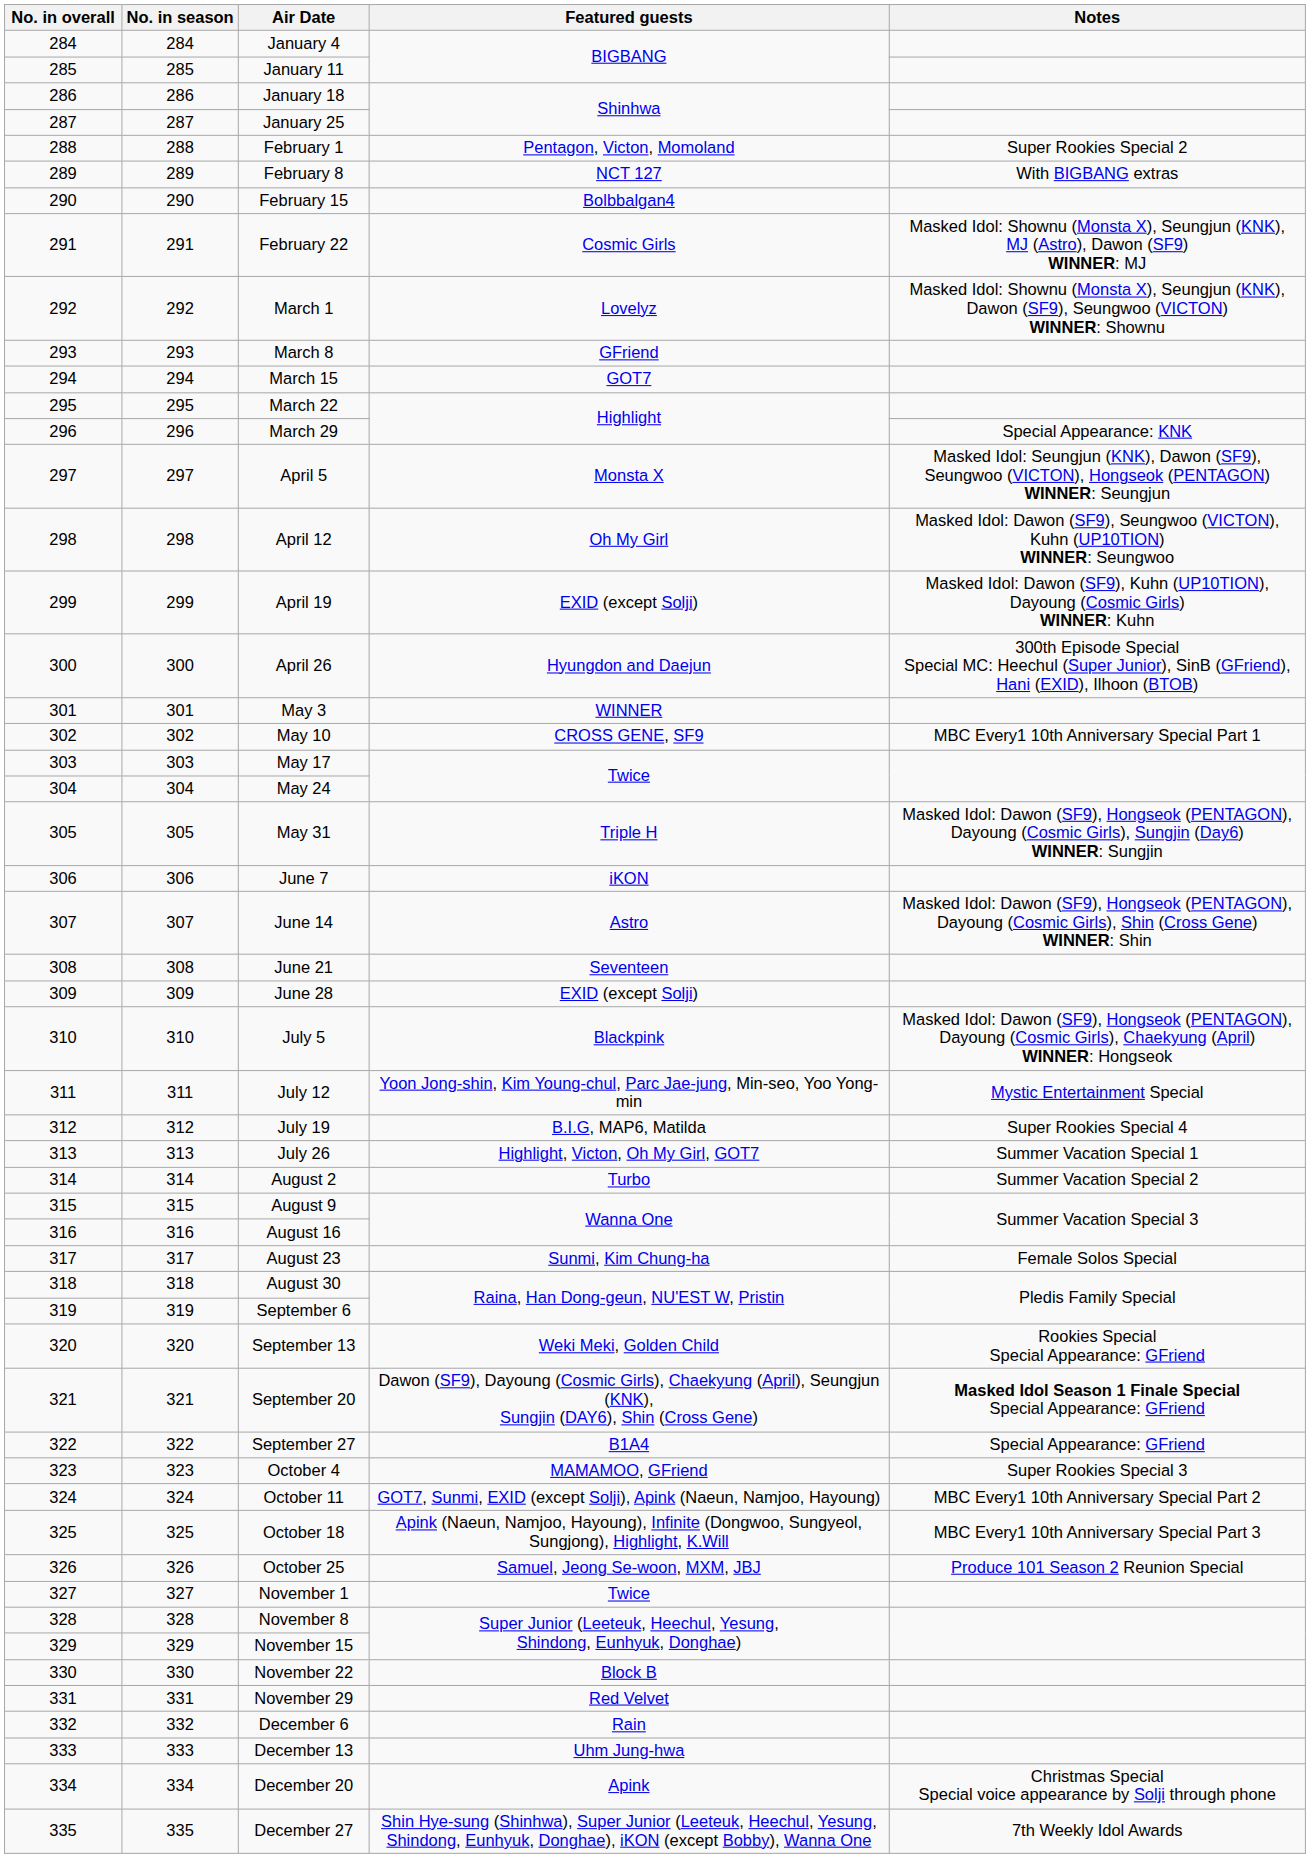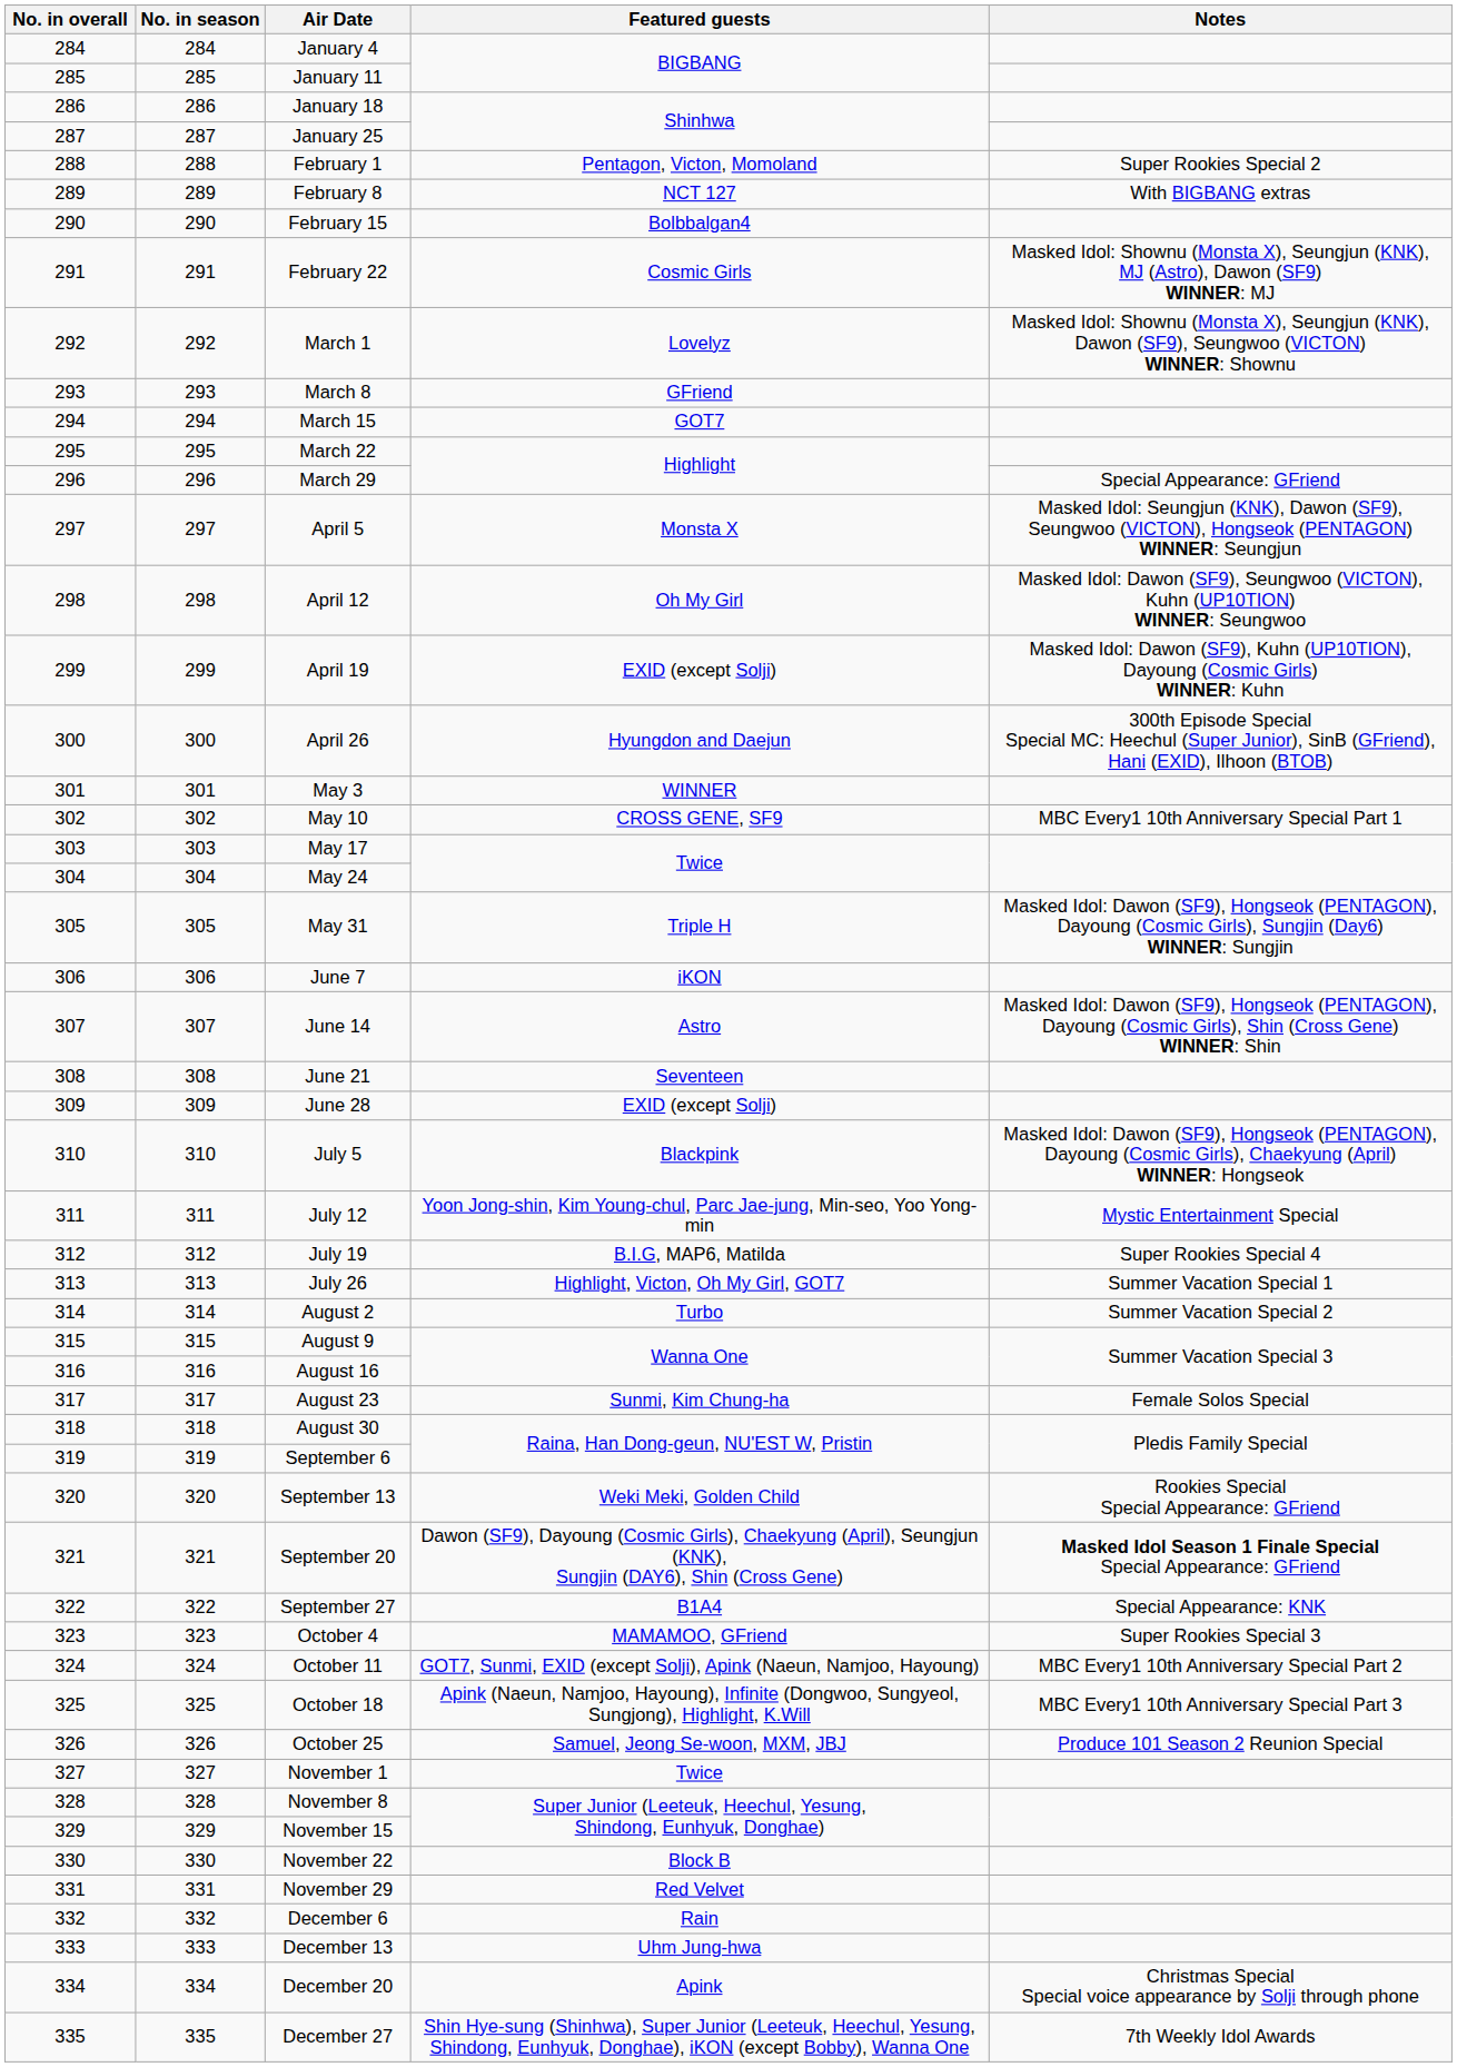 <table class="wikitable" style="text-align:center; width:100%">
 <tr>
 <th width="9%">No. in overall</th>
 <th width="9%">No. in season</th>
 <th width="10%">Air Date</th>
 <th width="40%">Featured guests</th>
 <th width="32%">Notes</th>
 </tr>
 <tr>
 <td>284</td>
 <td>284</td>
 <td>January 4</td>
 <td rowspan="2"><a href='#'>BIGBANG</a></td>
 <td></td>
 </tr>
 <tr>
 <td>285</td>
 <td>285</td>
 <td>January 11</td>
 <td></td>
 </tr>
 <tr>
 <td>286</td>
 <td>286</td>
 <td>January 18</td>
 <td rowspan="2"><a href='#'>Shinhwa</a></td>
 <td></td>
 </tr>
 <tr>
 <td>287</td>
 <td>287</td>
 <td>January 25</td>
 <td></td>
 </tr>
 <tr>
 <td>288</td>
 <td>288</td>
 <td>February 1</td>
 <td><a href='#'>Pentagon</a>, <a href='#'>Victon</a>, <a href='#'>Momoland</a></td>
 <td>Super Rookies Special 2</td>
 </tr>
 <tr>
 <td>289</td>
 <td>289</td>
 <td>February 8</td>
 <td><a href='#'>NCT 127</a></td>
 <td>With <a href='#'>BIGBANG</a> extras</td>
 </tr>
 <tr>
 <td>290</td>
 <td>290</td>
 <td>February 15</td>
 <td><a href='#'>Bolbbalgan4</a></td>
 <td></td>
 </tr>
 <tr>
 <td>291</td>
 <td>291</td>
 <td>February 22</td>
 <td><a href='#'>Cosmic Girls</a></td>
 <td>Masked Idol: Shownu (<a href='#'>Monsta X</a>), Seungjun (<a href='#'>KNK</a>), <br><a href='#'>MJ</a>  (<a href='#'>Astro</a>), Dawon (<a href='#'>SF9</a>) <br><strong>WINNER</strong>: MJ</td>
 </tr>
 <tr>
 <td>292</td>
 <td>292</td>
 <td>March 1</td>
 <td><a href='#'>Lovelyz</a></td>
 <td>Masked Idol: Shownu (<a href='#'>Monsta X</a>), Seungjun (<a href='#'>KNK</a>), <br>Dawon (<a href='#'>SF9</a>), Seungwoo (<a href='#'>VICTON</a>) <br><strong>WINNER</strong>: Shownu</td>
 </tr>
 <tr>
 <td>293</td>
 <td>293</td>
 <td>March 8</td>
 <td><a href='#'>GFriend</a></td>
 <td></td>
 </tr>
 <tr>
 <td>294</td>
 <td>294</td>
 <td>March 15</td>
 <td><a href='#'>GOT7</a></td>
 <td></td>
 </tr>
 <tr>
 <td>295</td>
 <td>295</td>
 <td>March 22</td>
 <td rowspan="2"><a href='#'>Highlight</a></td>
 <td></td>
 </tr>
 <tr>
 <td>296</td>
 <td>296</td>
 <td>March 29</td>
-<td>Special Appearance: <a href='#'>KNK</a></td>
+<td>Special Appearance: <a href='#'>GFriend</a></td>
 </tr>
 <tr>
 <td>297</td>
 <td>297</td>
 <td>April 5</td>
 <td><a href='#'>Monsta X</a></td>
 <td>Masked Idol: Seungjun (<a href='#'>KNK</a>), Dawon (<a href='#'>SF9</a>), <br>Seungwoo (<a href='#'>VICTON</a>), <a href='#'>Hongseok</a> (<a href='#'>PENTAGON</a>) <br><strong>WINNER</strong>: Seungjun</td>
 </tr>
 <tr>
 <td>298</td>
 <td>298</td>
 <td>April 12</td>
 <td><a href='#'>Oh My Girl</a></td>
 <td>Masked Idol: Dawon (<a href='#'>SF9</a>), Seungwoo (<a href='#'>VICTON</a>), <br>Kuhn (<a href='#'>UP10TION</a>) <br> <strong>WINNER</strong>: Seungwoo</td>
 </tr>
 <tr>
 <td>299</td>
 <td>299</td>
 <td>April 19</td>
 <td><a href='#'>EXID</a> (except <a href='#'>Solji</a>)</td>
 <td>Masked Idol: Dawon (<a href='#'>SF9</a>), Kuhn (<a href='#'>UP10TION</a>), <br>Dayoung (<a href='#'>Cosmic Girls</a>) <br> <strong>WINNER</strong>: Kuhn</td>
 </tr>
 <tr>
 <td>300</td>
 <td>300</td>
 <td>April 26</td>
 <td><a href='#'>Hyungdon and Daejun</a></td>
 <td>300th Episode Special<br>Special MC: Heechul (<a href='#'>Super Junior</a>), SinB (<a href='#'>GFriend</a>), <br><a href='#'>Hani</a> (<a href='#'>EXID</a>), Ilhoon (<a href='#'>BTOB</a>)</td>
 </tr>
 <tr>
 <td>301</td>
 <td>301</td>
 <td>May 3</td>
 <td><a href='#'>WINNER</a></td>
 <td></td>
 </tr>
 <tr>
 <td>302</td>
 <td>302</td>
 <td>May 10</td>
 <td><a href='#'>CROSS GENE</a>, <a href='#'>SF9</a></td>
 <td>MBC Every1 10th Anniversary Special Part 1</td>
 </tr>
 <tr>
 <td>303</td>
 <td>303</td>
 <td>May 17</td>
 <td rowspan="2"><a href='#'>Twice</a></td>
 <td rowspan="2"></td>
 </tr>
 <tr>
 <td>304</td>
 <td>304</td>
 <td>May 24</td>
 </tr>
 <tr>
 <td>305</td>
 <td>305</td>
 <td>May 31</td>
 <td><a href='#'>Triple H</a></td>
 <td>Masked Idol: Dawon (<a href='#'>SF9</a>), <a href='#'>Hongseok</a> (<a href='#'>PENTAGON</a>), <br>Dayoung (<a href='#'>Cosmic Girls</a>), <a href='#'>Sungjin</a> (<a href='#'>Day6</a>) <br> <strong>WINNER</strong>: Sungjin</td>
 </tr>
 <tr>
 <td>306</td>
 <td>306</td>
 <td>June 7</td>
 <td><a href='#'>iKON</a></td>
 <td></td>
 </tr>
 <tr>
 <td>307</td>
 <td>307</td>
 <td>June 14</td>
 <td><a href='#'>Astro</a></td>
 <td>Masked Idol: Dawon (<a href='#'>SF9</a>), <a href='#'>Hongseok</a> (<a href='#'>PENTAGON</a>), <br>Dayoung (<a href='#'>Cosmic Girls</a>), <a href='#'>Shin</a> (<a href='#'>Cross Gene</a>)  <br> <strong>WINNER</strong>: Shin</td>
 </tr>
 <tr>
 <td>308</td>
 <td>308</td>
 <td>June 21</td>
 <td><a href='#'>Seventeen</a></td>
 <td></td>
 </tr>
 <tr>
 <td>309</td>
 <td>309</td>
 <td>June 28</td>
 <td><a href='#'>EXID</a> (except <a href='#'>Solji</a>)</td>
 <td></td>
 </tr>
 <tr>
 <td>310</td>
 <td>310</td>
 <td>July 5</td>
 <td><a href='#'>Blackpink</a></td>
 <td>Masked Idol: Dawon (<a href='#'>SF9</a>), <a href='#'>Hongseok</a> (<a href='#'>PENTAGON</a>), <br>Dayoung (<a href='#'>Cosmic Girls</a>), <a href='#'>Chaekyung</a> (<a href='#'>April</a>)  <br> <strong>WINNER</strong>: Hongseok</td>
 </tr>
 <tr>
 <td>311</td>
 <td>311</td>
 <td>July 12</td>
 <td><a href='#'>Yoon Jong-shin</a>, <a href='#'>Kim Young-chul</a>, <a href='#'>Parc Jae-jung</a>, Min-seo, Yoo Yong-min</td>
 <td><a href='#'>Mystic Entertainment</a> Special</td>
 </tr>
 <tr>
 <td>312</td>
 <td>312</td>
 <td>July 19</td>
 <td><a href='#'>B.I.G</a>, MAP6, Matilda</td>
 <td>Super Rookies Special 4</td>
 </tr>
 <tr>
 <td>313</td>
 <td>313</td>
 <td>July 26</td>
 <td><a href='#'>Highlight</a>, <a href='#'>Victon</a>, <a href='#'>Oh My Girl</a>, <a href='#'>GOT7</a></td>
 <td>Summer Vacation Special 1</td>
 </tr>
 <tr>
 <td>314</td>
 <td>314</td>
 <td>August 2</td>
 <td><a href='#'>Turbo</a></td>
 <td>Summer Vacation Special 2</td>
 </tr>
 <tr>
 <td>315</td>
 <td>315</td>
 <td>August 9</td>
 <td rowspan="2"><a href='#'>Wanna One</a></td>
 <td rowspan="2">Summer Vacation Special 3</td>
 </tr>
 <tr>
 <td>316</td>
 <td>316</td>
 <td>August 16</td>
 </tr>
 <tr>
 <td>317</td>
 <td>317</td>
 <td>August 23</td>
 <td><a href='#'>Sunmi</a>, <a href='#'>Kim Chung-ha</a></td>
 <td>Female Solos Special</td>
 </tr>
 <tr>
 <td>318</td>
 <td>318</td>
 <td>August 30</td>
 <td rowspan="2"><a href='#'>Raina</a>, <a href='#'>Han Dong-geun</a>, <a href='#'>NU'EST W</a>, <a href='#'>Pristin</a></td>
 <td rowspan="2">Pledis Family Special</td>
 </tr>
 <tr>
 <td>319</td>
 <td>319</td>
 <td>September 6</td>
 </tr>
 <tr>
 <td>320</td>
 <td>320</td>
 <td>September 13</td>
 <td><a href='#'>Weki Meki</a>, <a href='#'>Golden Child</a></td>
 <td>Rookies Special <br>Special Appearance: <a href='#'>GFriend</a></td>
 </tr>
 <tr>
 <td>321</td>
 <td>321</td>
 <td>September 20</td>
 <td>Dawon (<a href='#'>SF9</a>), Dayoung (<a href='#'>Cosmic Girls</a>), <a href='#'>Chaekyung</a> (<a href='#'>April</a>), Seungjun (<a href='#'>KNK</a>), <br><a href='#'>Sungjin</a> (<a href='#'>DAY6</a>), <a href='#'>Shin</a> (<a href='#'>Cross Gene</a>)</td>
 <td><strong>Masked Idol Season 1 Finale Special</strong> <br>Special Appearance: <a href='#'>GFriend</a></td>
 </tr>
 <tr>
 <td>322</td>
 <td>322</td>
 <td>September 27</td>
 <td><a href='#'>B1A4</a></td>
-<td>Special Appearance: <a href='#'>GFriend</a></td>
+<td>Special Appearance: <a href='#'>KNK</a></td>
 </tr>
 <tr>
 <td>323</td>
 <td>323</td>
 <td>October 4</td>
 <td><a href='#'>MAMAMOO</a>, <a href='#'>GFriend</a></td>
 <td>Super Rookies Special 3</td>
 </tr>
 <tr>
 <td>324</td>
 <td>324</td>
 <td>October 11</td>
 <td><a href='#'>GOT7</a>, <a href='#'>Sunmi</a>, <a href='#'>EXID</a> (except <a href='#'>Solji</a>), <a href='#'>Apink</a> (Naeun, Namjoo, Hayoung)</td>
 <td>MBC Every1 10th Anniversary Special Part 2</td>
 </tr>
 <tr>
 <td>325</td>
 <td>325</td>
 <td>October 18</td>
 <td><a href='#'>Apink</a> (Naeun, Namjoo, Hayoung), <a href='#'>Infinite</a> (Dongwoo, Sungyeol, Sungjong), <a href='#'>Highlight</a>, <a href='#'>K.Will</a></td>
 <td>MBC Every1 10th Anniversary Special Part 3</td>
 </tr>
 <tr>
 <td>326</td>
 <td>326</td>
 <td>October 25</td>
 <td><a href='#'>Samuel</a>, <a href='#'>Jeong Se-woon</a>, <a href='#'>MXM</a>, <a href='#'>JBJ</a></td>
 <td><a href='#'>Produce 101 Season 2</a> Reunion Special</td>
 </tr>
 <tr>
 <td>327</td>
 <td>327</td>
 <td>November 1</td>
 <td><a href='#'>Twice</a></td>
 <td></td>
 </tr>
 <tr>
 <td>328</td>
 <td>328</td>
 <td>November 8</td>
 <td rowspan="2"><a href='#'>Super Junior</a> (<a href='#'>Leeteuk</a>, <a href='#'>Heechul</a>, <a href='#'>Yesung</a>, <br> <a href='#'>Shindong</a>, <a href='#'>Eunhyuk</a>, <a href='#'>Donghae</a>)</td>
 <td rowspan="2"></td>
 </tr>
 <tr>
 <td>329</td>
 <td>329</td>
 <td>November 15</td>
 </tr>
 <tr>
 <td>330</td>
 <td>330</td>
 <td>November 22</td>
 <td><a href='#'>Block B</a></td>
 <td></td>
 </tr>
 <tr>
 <td>331</td>
 <td>331</td>
 <td>November 29</td>
 <td><a href='#'>Red Velvet</a></td>
 <td></td>
 </tr>
 <tr>
 <td>332</td>
 <td>332</td>
 <td>December 6</td>
 <td><a href='#'>Rain</a></td>
 <td></td>
 </tr>
 <tr>
 <td>333</td>
 <td>333</td>
 <td>December 13</td>
 <td><a href='#'>Uhm Jung-hwa</a></td>
 <td></td>
 </tr>
 <tr>
 <td>334</td>
 <td>334</td>
 <td>December 20</td>
 <td><a href='#'>Apink</a></td>
 <td>Christmas Special <br> Special voice appearance by <a href='#'>Solji</a> through phone</td>
 </tr>
 <tr>
 <td>335</td>
 <td>335</td>
 <td>December 27</td>
 <td><a href='#'>Shin Hye-sung</a> (<a href='#'>Shinhwa</a>), <a href='#'>Super Junior</a> (<a href='#'>Leeteuk</a>, <a href='#'>Heechul</a>, <a href='#'>Yesung</a>, <a href='#'>Shindong</a>, <a href='#'>Eunhyuk</a>, <a href='#'>Donghae</a>), <a href='#'>iKON</a> (except <a href='#'>Bobby</a>), <a href='#'>Wanna One</a></td>
 <td>7th Weekly Idol Awards</td>
 </tr>
 </table>
